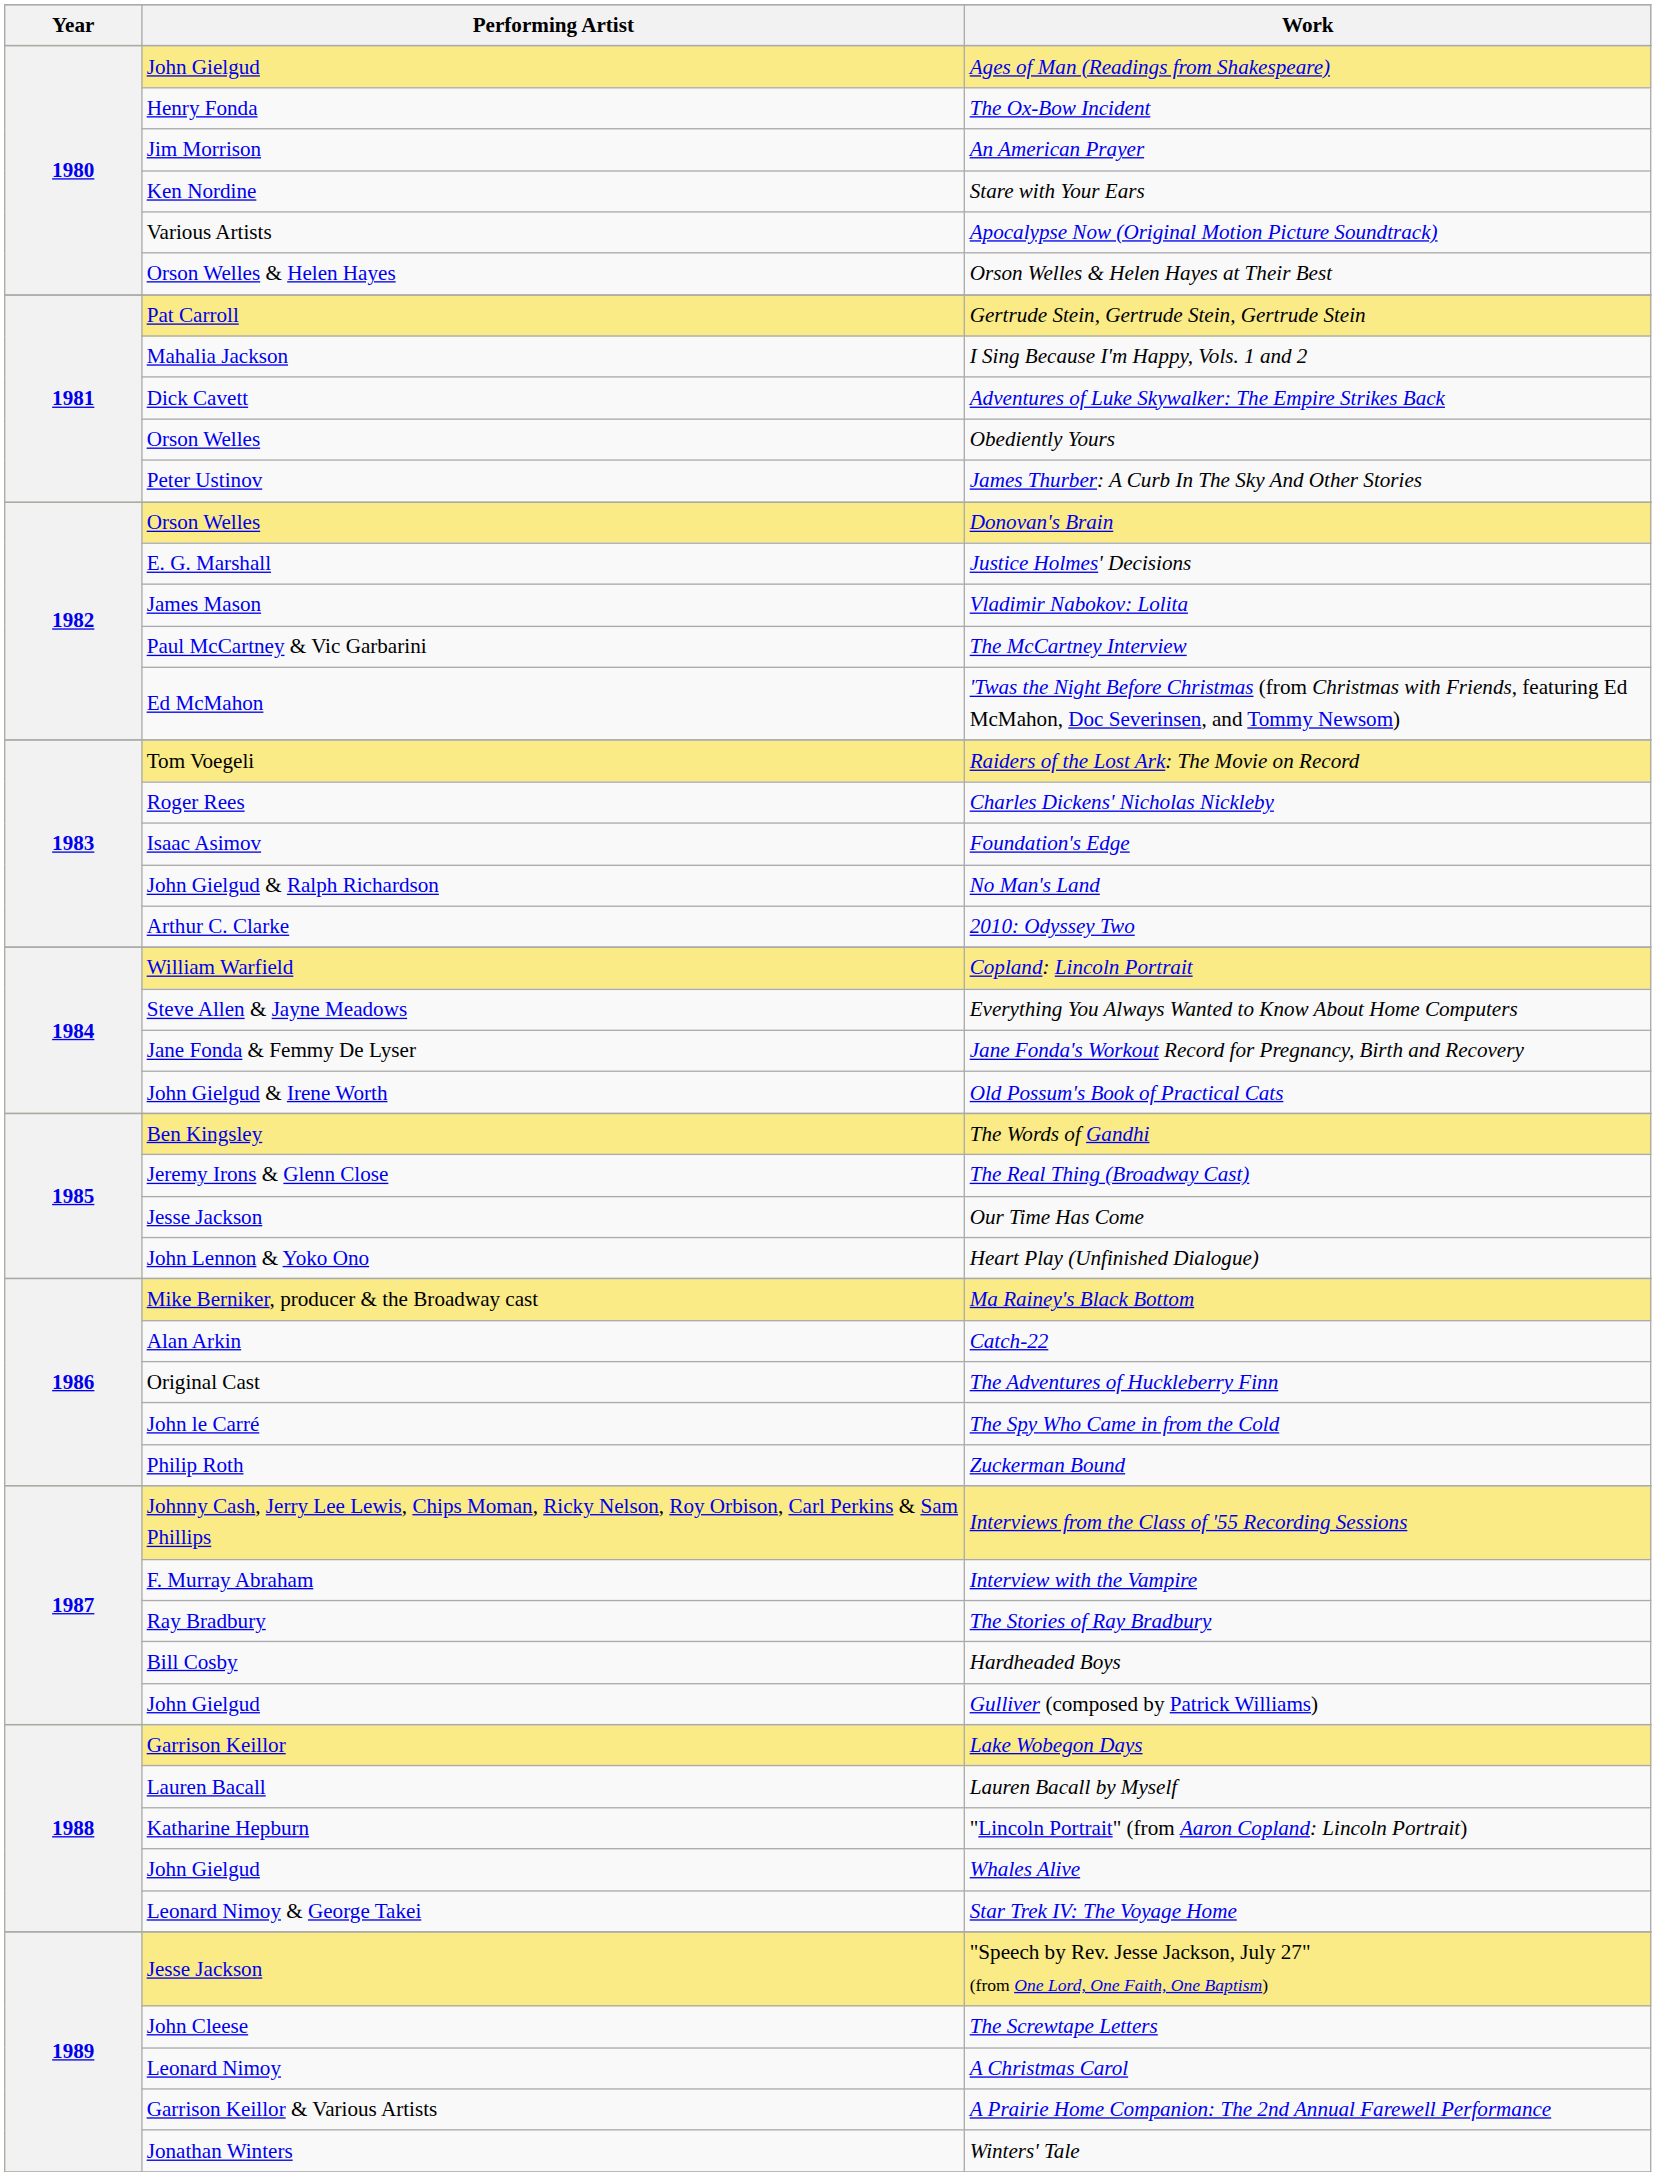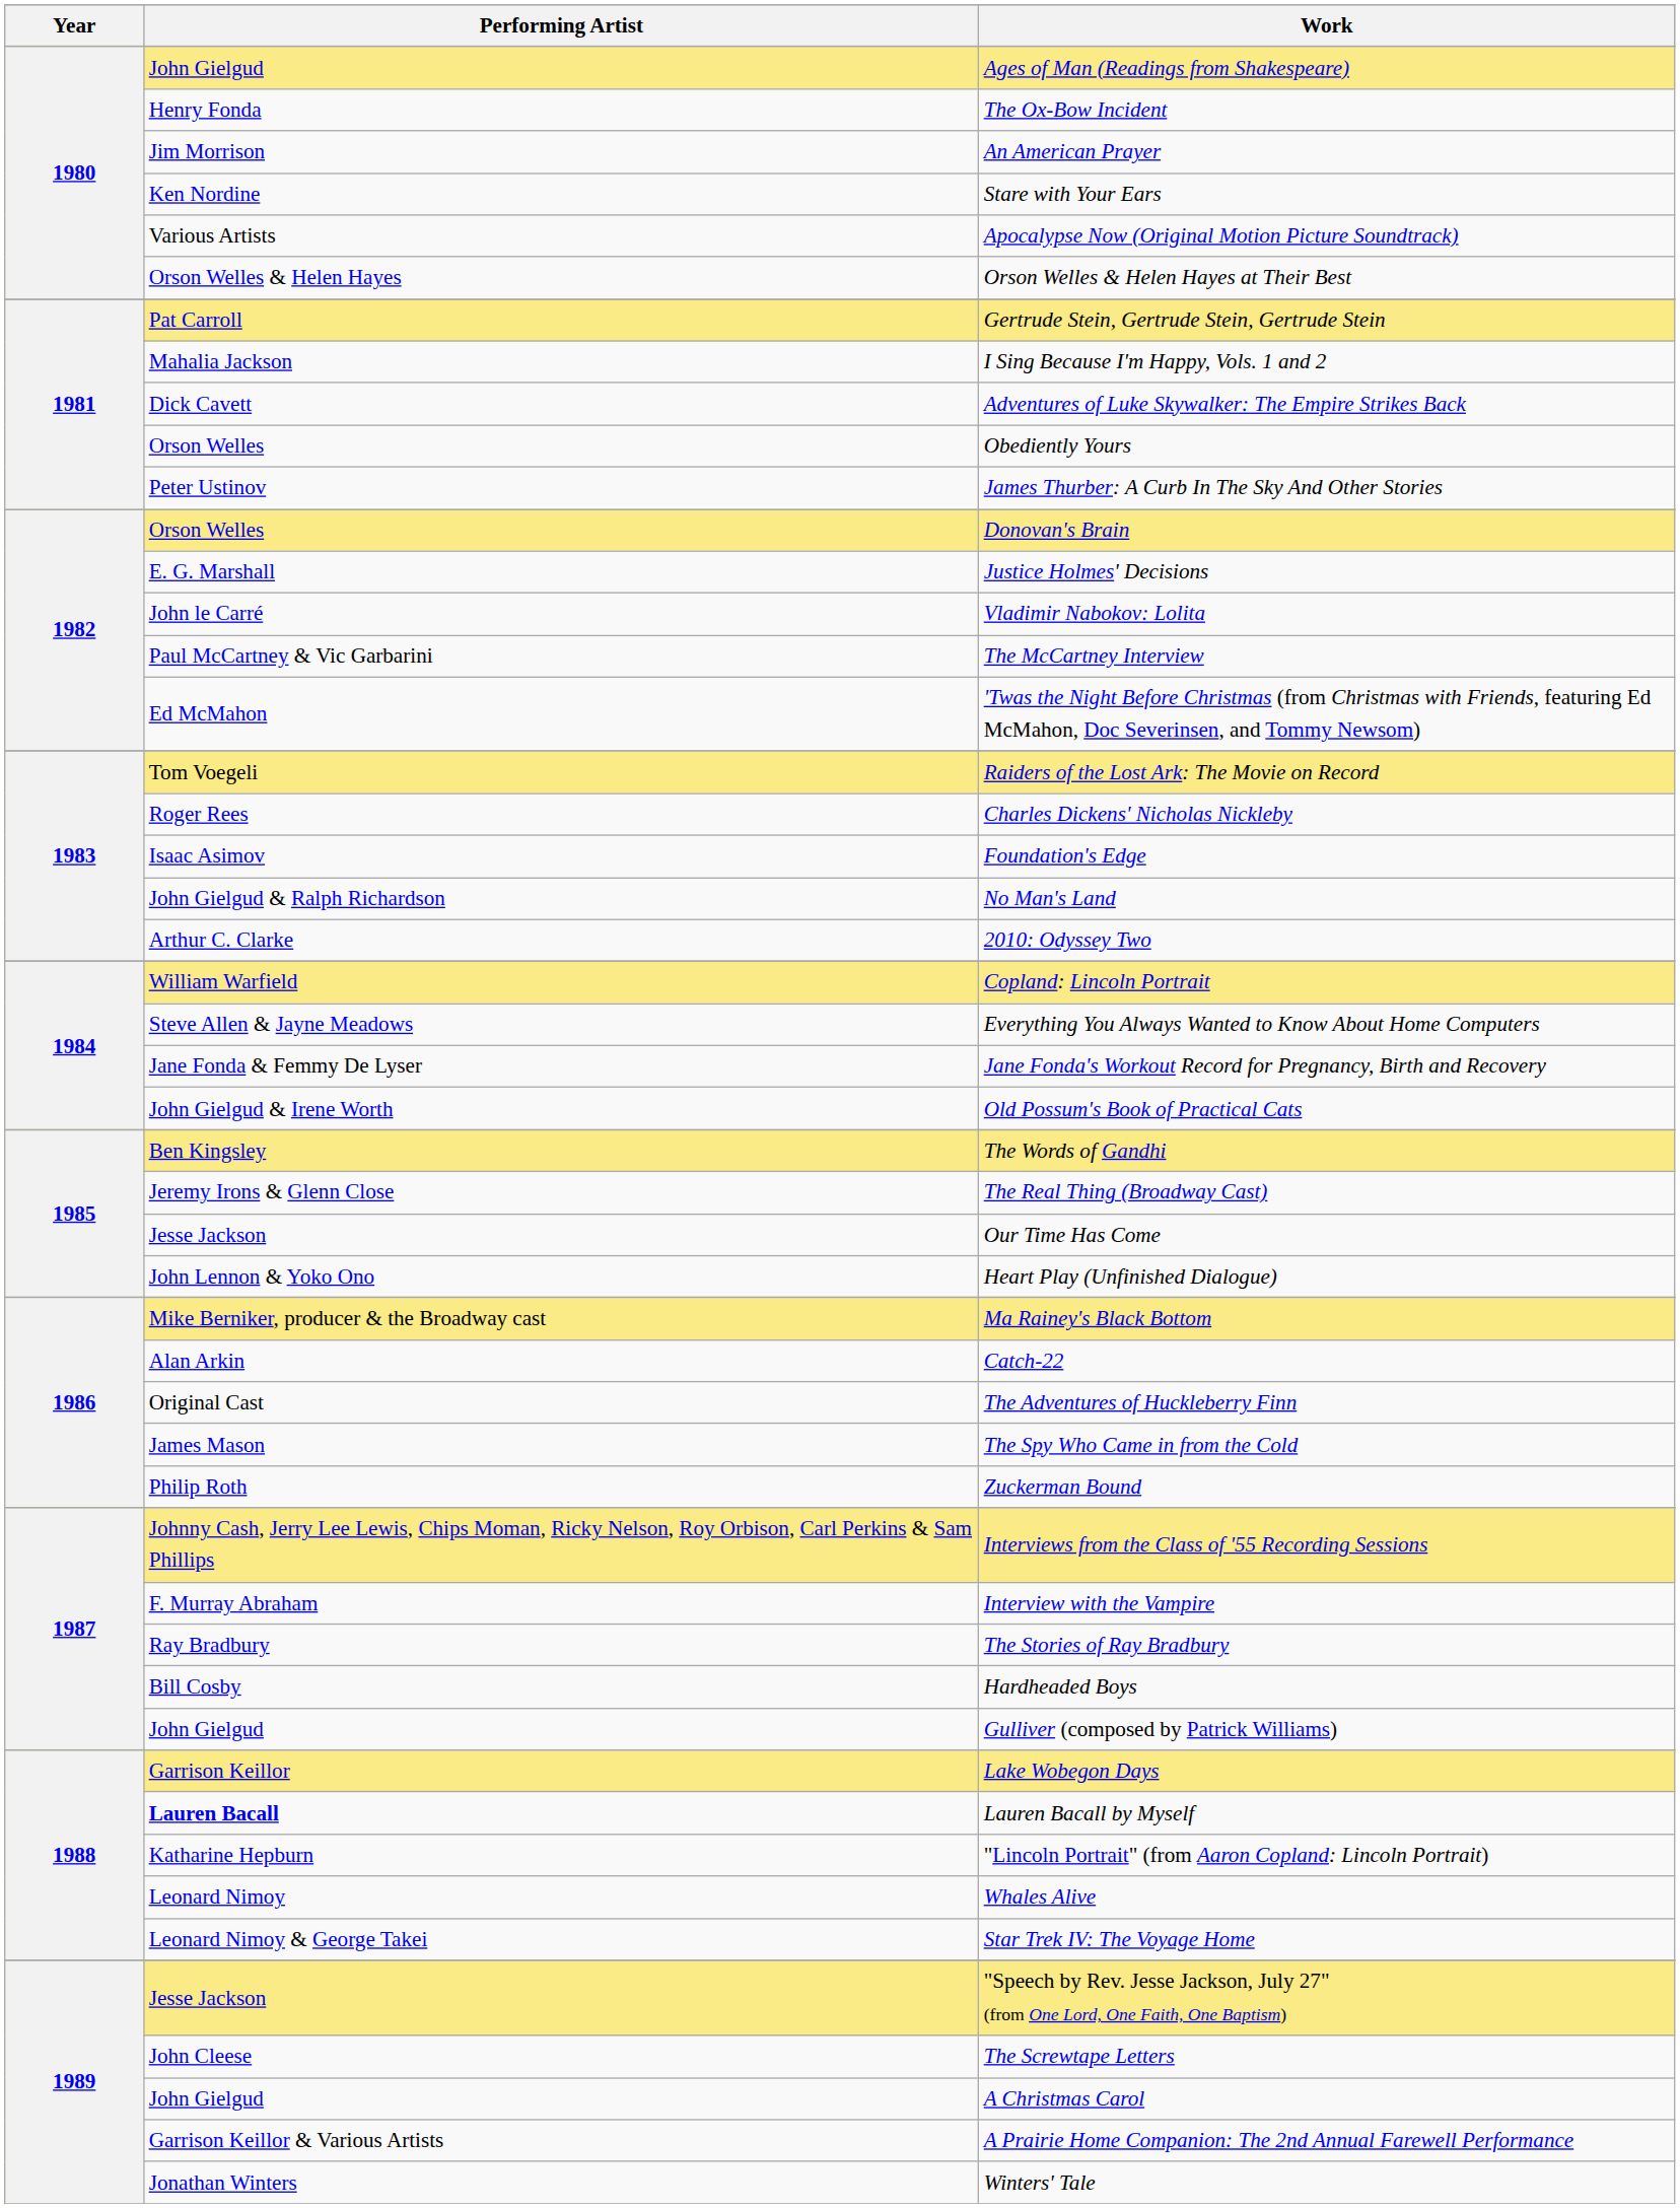 <table class="wikitable" style="font-size:1.00em; line-height:1.5em;">
 <tr bgcolor="#bebebe">
 </tr>
 <tr bgcolor="#bebebe">
 <th width="5%">Year</th>
 <th width="30%">Performing Artist</th>
 <th width="25%">Work</th>
 </tr>
 <tr>
 </tr>
 <tr style="background:#FAEB86;">
 <th rowspan=6, style="text-align:center;"><a href='#'>1980</a> <br></th>
 <td><a href='#'>John Gielgud</a></td>
 <td><em><a href='#'>Ages of Man (Readings from Shakespeare)</a></em></td>
 </tr>
 <tr>
 <td><a href='#'>Henry Fonda</a></td>
 <td><em><a href='#'>The Ox-Bow Incident</a></em></td>
 </tr>
 <tr>
 <td><a href='#'>Jim Morrison</a></td>
 <td><em><a href='#'>An American Prayer</a></em></td>
 </tr>
 <tr>
 <td><a href='#'>Ken Nordine</a></td>
 <td><em>Stare with Your Ears</em></td>
 </tr>
 <tr>
 <td>Various Artists</td>
 <td><em><a href='#'>Apocalypse Now (Original Motion Picture Soundtrack)</a></em></td>
 </tr>
 <tr>
 <td><a href='#'>Orson Welles</a> & <a href='#'>Helen Hayes</a></td>
 <td><em>Orson Welles & Helen Hayes at Their Best</em></td>
 </tr>
 <tr>
 </tr>
 <tr style="background:#FAEB86;">
 <th rowspan=5, style="text-align:center;"><a href='#'>1981</a> <br></th>
 <td><a href='#'>Pat Carroll</a></td>
 <td><em>Gertrude Stein, Gertrude Stein, Gertrude Stein</em></td>
 </tr>
 <tr>
 <td><a href='#'>Mahalia Jackson</a></td>
 <td><em>I Sing Because I'm Happy, Vols. 1 and 2</em></td>
 </tr>
 <tr>
 <td><a href='#'>Dick Cavett</a></td>
 <td><em><a href='#'>Adventures of Luke Skywalker: The Empire Strikes Back</a></em></td>
 </tr>
 <tr>
 <td><a href='#'>Orson Welles</a></td>
 <td><em>Obediently Yours</em></td>
 </tr>
 <tr>
 <td><a href='#'>Peter Ustinov</a></td>
 <td><em><a href='#'>James Thurber</a>: A Curb In The Sky And Other Stories</em></td>
 </tr>
 <tr>
 </tr>
 <tr style="background:#FAEB86;">
 <th rowspan=5, style="text-align:center;"><a href='#'>1982</a> <br></th>
 <td><a href='#'>Orson Welles</a></td>
 <td><em><a href='#'>Donovan's Brain</a></em></td>
 </tr>
 <tr>
 <td><a href='#'>E. G. Marshall</a></td>
 <td><em><a href='#'>Justice Holmes</a>' Decisions</em></td>
 </tr>
 <tr>
-<td><a href='#'>James Mason</a></td>
+<td><a href='#'>John le Carré</a></td>
 <td><em><a href='#'>Vladimir Nabokov: Lolita</a></em></td>
 </tr>
 <tr>
 <td><a href='#'>Paul McCartney</a> & Vic Garbarini</td>
 <td><em><a href='#'>The McCartney Interview</a></em></td>
 </tr>
 <tr>
 <td><a href='#'>Ed McMahon</a></td>
 <td><em><a href='#'>'Twas the Night Before Christmas</a></em> (from <em>Christmas with Friends</em>, featuring Ed McMahon, <a href='#'>Doc Severinsen</a>, and <a href='#'>Tommy Newsom</a>)</td>
 </tr>
 <tr>
 </tr>
 <tr style="background:#FAEB86;">
 <th rowspan=5, style="text-align:center;"><a href='#'>1983</a> <br></th>
 <td>Tom Voegeli</td>
 <td><em><a href='#'>Raiders of the Lost Ark</a>: The Movie on Record</em></td>
 </tr>
 <tr>
 <td><a href='#'>Roger Rees</a></td>
 <td><em><a href='#'>Charles Dickens' Nicholas Nickleby</a></em></td>
 </tr>
 <tr>
 <td><a href='#'>Isaac Asimov</a></td>
 <td><em><a href='#'>Foundation's Edge</a></em></td>
 </tr>
 <tr>
 <td><a href='#'>John Gielgud</a> & <a href='#'>Ralph Richardson</a></td>
 <td><em><a href='#'>No Man's Land</a></em></td>
 </tr>
 <tr>
 <td><a href='#'>Arthur C. Clarke</a></td>
 <td><em><a href='#'>2010: Odyssey Two</a></em></td>
 </tr>
 <tr>
 </tr>
 <tr style="background:#FAEB86;">
 <th rowspan=4, style="text-align:center;"><a href='#'>1984</a> <br></th>
 <td><a href='#'>William Warfield</a></td>
 <td><em><a href='#'>Copland</a>: <a href='#'>Lincoln Portrait</a></em></td>
 </tr>
 <tr>
 <td><a href='#'>Steve Allen</a> & <a href='#'>Jayne Meadows</a></td>
 <td><em>Everything You Always Wanted to Know About Home Computers</em></td>
 </tr>
 <tr>
 <td><a href='#'>Jane Fonda</a> & Femmy De Lyser</td>
 <td><em><a href='#'>Jane Fonda's Workout</a> Record for Pregnancy, Birth and Recovery</em></td>
 </tr>
 <tr>
 <td><a href='#'>John Gielgud</a> & <a href='#'>Irene Worth</a></td>
 <td><em><a href='#'>Old Possum's Book of Practical Cats</a></em></td>
 </tr>
 <tr>
 </tr>
 <tr style="background:#FAEB86;">
 <th rowspan=4, style="text-align:center;"><a href='#'>1985</a> <br></th>
 <td><a href='#'>Ben Kingsley</a></td>
 <td><em>The Words of <a href='#'>Gandhi</a></em></td>
 </tr>
 <tr>
 <td><a href='#'>Jeremy Irons</a> & <a href='#'>Glenn Close</a></td>
 <td><em><a href='#'>The Real Thing (Broadway Cast)</a></em></td>
 </tr>
 <tr>
 <td><a href='#'>Jesse Jackson</a></td>
 <td><em>Our Time Has Come</em></td>
 </tr>
 <tr>
 <td><a href='#'>John Lennon</a> & <a href='#'>Yoko Ono</a></td>
 <td><em>Heart Play (Unfinished Dialogue)</em></td>
 </tr>
 <tr>
 </tr>
 <tr style="background:#FAEB86;">
 <th rowspan=5, style="text-align:center;"><a href='#'>1986</a> <br></th>
 <td><a href='#'>Mike Berniker</a>, producer & the Broadway cast</td>
 <td><em><a href='#'>Ma Rainey's Black Bottom</a></em></td>
 </tr>
 <tr>
 <td><a href='#'>Alan Arkin</a></td>
 <td><em><a href='#'>Catch-22</a></em></td>
 </tr>
 <tr>
 <td>Original Cast</td>
 <td><em><a href='#'>The Adventures of Huckleberry Finn</a></em></td>
 </tr>
 <tr>
-<td><a href='#'>John le Carré</a></td>
+<td><a href='#'>James Mason</a></td>
 <td><em><a href='#'>The Spy Who Came in from the Cold</a></em></td>
 </tr>
 <tr>
 <td><a href='#'>Philip Roth</a></td>
 <td><em><a href='#'>Zuckerman Bound</a></em></td>
 </tr>
 <tr>
 </tr>
 <tr style="background:#FAEB86;">
 <th rowspan=5, style="text-align:center;"><a href='#'>1987</a> <br></th>
 <td><a href='#'>Johnny Cash</a>, <a href='#'>Jerry Lee Lewis</a>, <a href='#'>Chips Moman</a>, <a href='#'>Ricky Nelson</a>, <a href='#'>Roy Orbison</a>, <a href='#'>Carl Perkins</a> & <a href='#'>Sam Phillips</a></td>
 <td><em><a href='#'>Interviews from the Class of '55 Recording Sessions</a></em></td>
 </tr>
 <tr>
 <td><a href='#'>F. Murray Abraham</a></td>
 <td><em><a href='#'>Interview with the Vampire</a></em></td>
 </tr>
 <tr>
 <td><a href='#'>Ray Bradbury</a></td>
 <td><em><a href='#'>The Stories of Ray Bradbury</a></em></td>
 </tr>
 <tr>
 <td><a href='#'>Bill Cosby</a></td>
 <td><em>Hardheaded Boys</em></td>
 </tr>
 <tr>
 <td><a href='#'>John Gielgud</a></td>
 <td><em><a href='#'>Gulliver</a></em> (composed by <a href='#'>Patrick Williams</a>)</td>
 </tr>
 <tr>
 </tr>
 <tr style="background:#FAEB86;">
 <th rowspan=5, style="text-align:center;"><a href='#'>1988</a> <br></th>
 <td><a href='#'>Garrison Keillor</a></td>
 <td><em><a href='#'>Lake Wobegon Days</a></em></td>
 </tr>
 <tr>
-<td><a href='#'>Lauren Bacall</a></td>
+<td><strong><a href='#'>Lauren Bacall</a></strong></td>
 <td><em>Lauren Bacall by Myself</em></td>
 </tr>
 <tr>
 <td><a href='#'>Katharine Hepburn</a></td>
 <td>"<a href='#'>Lincoln Portrait</a>" (from <em><a href='#'>Aaron Copland</a>: Lincoln Portrait</em>)</td>
 </tr>
 <tr>
-<td><a href='#'>John Gielgud</a></td>
+<td><a href='#'>Leonard Nimoy</a></td>
 <td><em><a href='#'>Whales Alive</a></em></td>
 </tr>
 <tr>
 <td><a href='#'>Leonard Nimoy</a> & <a href='#'>George Takei</a></td>
 <td><em><a href='#'>Star Trek IV: The Voyage Home</a></em></td>
 </tr>
 <tr>
 </tr>
 <tr style="background:#FAEB86;">
 <th rowspan=5, style="text-align:center;"><a href='#'>1989</a> <br></th>
 <td><a href='#'>Jesse Jackson</a></td>
 <td>"Speech by Rev. Jesse Jackson, July 27"<br><small>(from <em><a href='#'>One Lord, One Faith, One Baptism</a></em>)</small></td>
 </tr>
 <tr>
 <td><a href='#'>John Cleese</a></td>
 <td><em><a href='#'>The Screwtape Letters</a></em></td>
 </tr>
 <tr>
-<td><a href='#'>Leonard Nimoy</a></td>
+<td><a href='#'>John Gielgud</a></td>
 <td><em><a href='#'>A Christmas Carol</a></em></td>
 </tr>
 <tr>
 <td><a href='#'>Garrison Keillor</a> & Various Artists</td>
 <td><em><a href='#'>A Prairie Home Companion: The 2nd Annual Farewell Performance</a></em></td>
 </tr>
 <tr>
 <td><a href='#'>Jonathan Winters</a></td>
 <td><em>Winters' Tale</em></td>
 </tr>
 <tr>
 </tr>
 </table>
